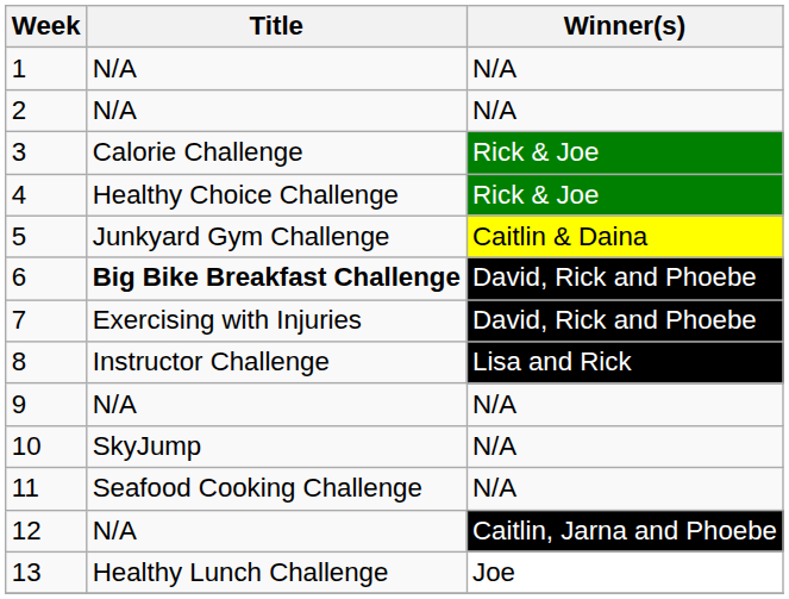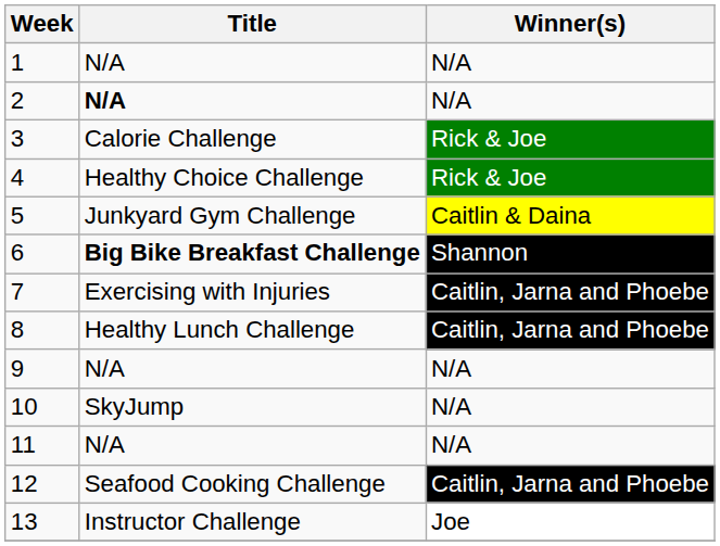 <table class="wikitable">
 <tr>
 <th>Week</th>
 <th>Title</th>
 <th>Winner(s)</th>
 </tr>
 <tr>
 <td>1</td>
 <td>N/A</td>
 <td>N/A</td>
 </tr>
 <tr>
 <td>2</td>
-<td>N/A</td>
+<td><strong>N/A</strong></td>
 <td>N/A</td>
 </tr>
 <tr>
 <td>3</td>
 <td>Calorie Challenge</td>
 <td style="background:green;color:white;">Rick & Joe</td>
 </tr>
 <tr>
 <td>4</td>
 <td>Healthy Choice Challenge</td>
 <td style="background:green;color:white;">Rick & Joe</td>
 </tr>
 <tr>
 <td>5</td>
 <td>Junkyard Gym Challenge</td>
 <td style="background:yellow;">Caitlin & Daina</td>
 </tr>
 <tr>
 <td>6</td>
 <td><strong>Big Bike Breakfast Challenge</strong></td>
-<td style="background:black;color:white;">David, Rick and Phoebe</td>
+<td style="background:black;color:white;">Shannon</td>
 </tr>
 <tr>
 <td>7</td>
 <td>Exercising with Injuries</td>
-<td style="background:black;color:white;">David, Rick and Phoebe</td>
+<td style="background:black;color:white;">Caitlin, Jarna and Phoebe</td>
 </tr>
 <tr>
 <td>8</td>
-<td>Instructor Challenge</td>
-<td style="background:black;color:white;">Lisa and Rick</td>
+<td>Healthy Lunch Challenge</td>
+<td style="background:black;color:white;">Caitlin, Jarna and Phoebe</td>
 </tr>
 <tr>
 <td>9</td>
 <td>N/A</td>
 <td>N/A</td>
 </tr>
 <tr>
 <td>10</td>
 <td>SkyJump</td>
 <td>N/A</td>
 </tr>
 <tr>
 <td>11</td>
-<td>Seafood Cooking Challenge</td>
+<td>N/A</td>
 <td>N/A</td>
 </tr>
 <tr>
 <td>12</td>
-<td>N/A</td>
+<td>Seafood Cooking Challenge</td>
 <td style="background:black;color:white;">Caitlin, Jarna and Phoebe</td>
 </tr>
 <tr>
 <td>13</td>
-<td>Healthy Lunch Challenge</td>
+<td>Instructor Challenge</td>
 <td style="background:white;">Joe</td>
 </tr>
 <tr>
 </tr>
 </table>
